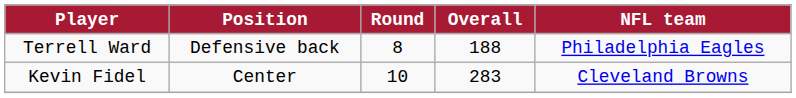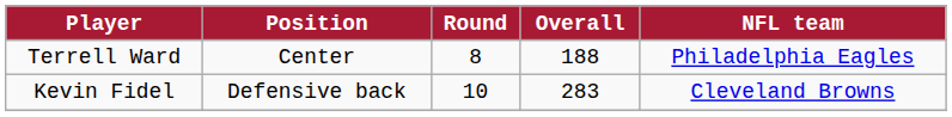 <table class="wikitable" width="65%">
 <tr>
 <th style="background:#A81933;color:#FFFFFF;">Player</th>
 <th style="background:#A81933;color:#FFFFFF;">Position</th>
 <th style="background:#A81933;color:#FFFFFF;">Round</th>
 <th style="background:#A81933;color:#FFFFFF;">Overall</th>
 <th style="background:#A81933;color:#FFFFFF;">NFL team</th>
 </tr>
 <tr align="center" bgcolor="">
 <td>Terrell Ward</td>
-<td>Defensive back</td>
+<td>Center</td>
 <td>8</td>
 <td>188</td>
 <td><a href='#'>Philadelphia Eagles</a></td>
 </tr>
 <tr align="center" bgcolor="">
 <td>Kevin Fidel</td>
-<td>Center</td>
+<td>Defensive back</td>
 <td>10</td>
 <td>283</td>
 <td><a href='#'>Cleveland Browns</a></td>
 </tr>
 <tr align="center" bgcolor="">
 </tr>
 </table>
